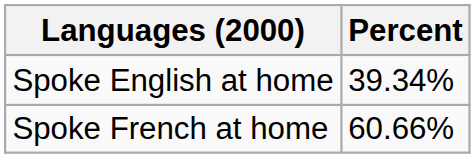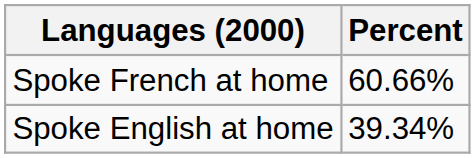 <table class="wikitable sortable collapsible" style="font-size: 90%;">
 <tr>
 <th>Languages (2000)</th>
 <th>Percent</th>
 </tr>
 <tr>
+<td>Spoke French at home</td>
+<td>60.66%</td>
+</tr>
+<tr>
 <td>Spoke English at home</td>
 <td>39.34%</td>
 </tr>
-<tr>
-<td>Spoke French at home</td>
-<td>60.66%</td>
-</tr>
 </table>
